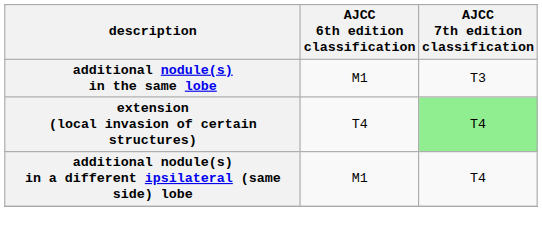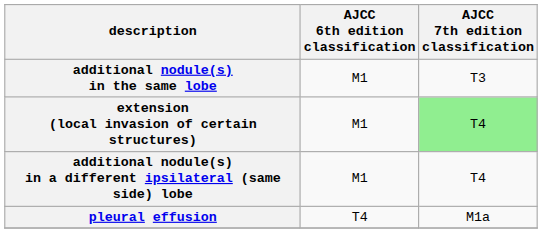 <table class="wikitable floatright" style="text-align:center;font-size:90%;width:37%;margin-left:2em">
 <tr>
 <th>description</th>
 <th>AJCC <br>6th edition <br>classification</th>
 <th>AJCC <br>7th edition <br>classification</th>
 </tr>
 <tr>
 <th>additional <a href='#'>nodule(s)</a> <br> in the same <a href='#'>lobe</a></th>
 <td>M1</td>
 <td>T3</td>
 </tr>
 <tr>
 <th>extension  <br> (local invasion of certain structures)</th>
-<td>T4</td>
+<td>M1</td>
 <td style="background: lightgreen;">T4</td>
 </tr>
 <tr>
 <th>additional nodule(s) <br> in a different <a href='#'>ipsilateral</a> (same side) lobe</th>
 <td>M1</td>
 <td>T4</td>
 </tr>
 <tr>
+<th><a href='#'>pleural</a> <a href='#'>effusion</a></th>
+<td>T4</td>
+<td>M1a</td>
+</tr>
+<tr>
 </tr>
 </table>
